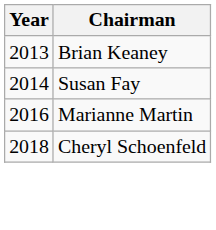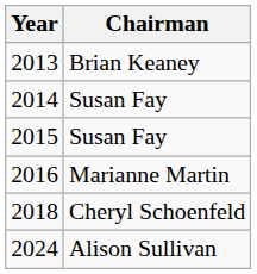 <table class="wikitable">
 <tr>
 <th>Year</th>
 <th>Chairman</th>
 </tr>
 <tr>
 <td>2013</td>
 <td>Brian Keaney</td>
 </tr>
 <tr>
 <td>2014</td>
 <td>Susan Fay</td>
 </tr>
 <tr>
+<td>2015</td>
+<td>Susan Fay</td>
+</tr>
+<tr>
 <td>2016</td>
 <td>Marianne Martin</td>
 </tr>
 <tr>
 <td>2018</td>
 <td>Cheryl Schoenfeld</td>
 </tr>
+<tr>
+<td>2024</td>
+<td>Alison Sullivan</td>
+</tr>
 </table>
